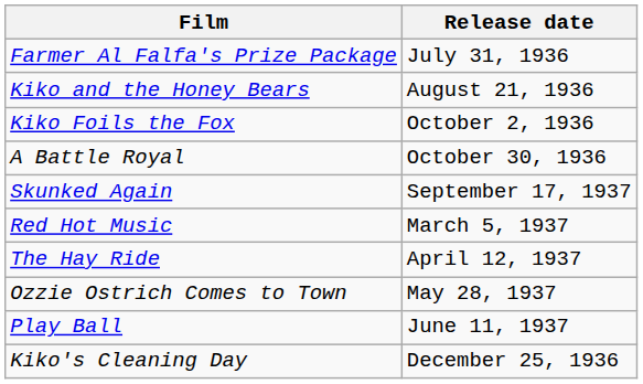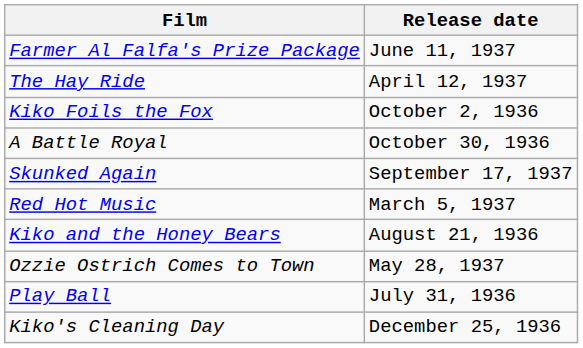 <table class="wikitable">
 <tr>
 <th>Film</th>
 <th>Release date</th>
 </tr>
 <tr>
 <td><em><a href='#'>Farmer Al Falfa's Prize Package</a></em></td>
-<td>July 31, 1936</td>
+<td>June 11, 1937</td>
 </tr>
 <tr>
-<td><em><a href='#'>Kiko and the Honey Bears</a></em></td>
-<td>August 21, 1936</td>
+<td><em><a href='#'>The Hay Ride</a></em></td>
+<td>April 12, 1937</td>
 </tr>
 <tr>
 <td><em><a href='#'>Kiko Foils the Fox</a></em></td>
 <td>October 2, 1936</td>
 </tr>
 <tr>
 <td><em>A Battle Royal</em></td>
 <td>October 30, 1936</td>
 </tr>
 <tr>
 <td><em><a href='#'>Skunked Again</a></em></td>
 <td>September 17, 1937</td>
 </tr>
 <tr>
 <td><em><a href='#'>Red Hot Music</a></em></td>
 <td>March 5, 1937</td>
 </tr>
 <tr>
-<td><em><a href='#'>The Hay Ride</a></em></td>
-<td>April 12, 1937</td>
+<td><em><a href='#'>Kiko and the Honey Bears</a></em></td>
+<td>August 21, 1936</td>
 </tr>
 <tr>
 <td><em>Ozzie Ostrich Comes to Town</em></td>
 <td>May 28, 1937</td>
 </tr>
 <tr>
 <td><em><a href='#'>Play Ball</a></em></td>
-<td>June 11, 1937</td>
+<td>July 31, 1936</td>
 </tr>
 <tr>
 <td><em>Kiko's Cleaning Day</em></td>
 <td>December 25, 1936</td>
 </tr>
 </table>
